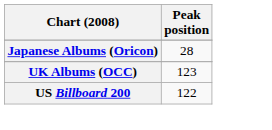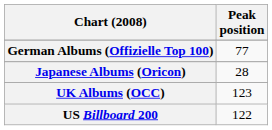 <table class="wikitable sortable plainrowheaders">
 <tr>
 <th scope="col">Chart (2008)</th>
 <th scope="col">Peak<br>position</th>
 </tr>
 <tr>
 </tr>
 <tr>
+</tr>
+<tr>
+<th scope="row">German Albums (<a href='#'>Offizielle Top 100</a>)</th>
+<td align="center">77</td>
 </tr>
 <tr>
 </tr>
 <tr>
 </tr>
 <tr>
 <th scope="row"><a href='#'>Japanese Albums</a> (<a href='#'>Oricon</a>)</th>
 <td align=center>28</td>
 </tr>
 <tr>
 </tr>
 <tr>
 </tr>
 <tr>
 </tr>
 <tr>
 <th scope="row"><a href='#'>UK Albums</a> (<a href='#'>OCC</a>)</th>
 <td align=center>123</td>
 </tr>
 <tr>
 <th scope="row">US <a href='#'><em>Billboard</em> 200</a></th>
 <td align=center>122</td>
 </tr>
 </table>
